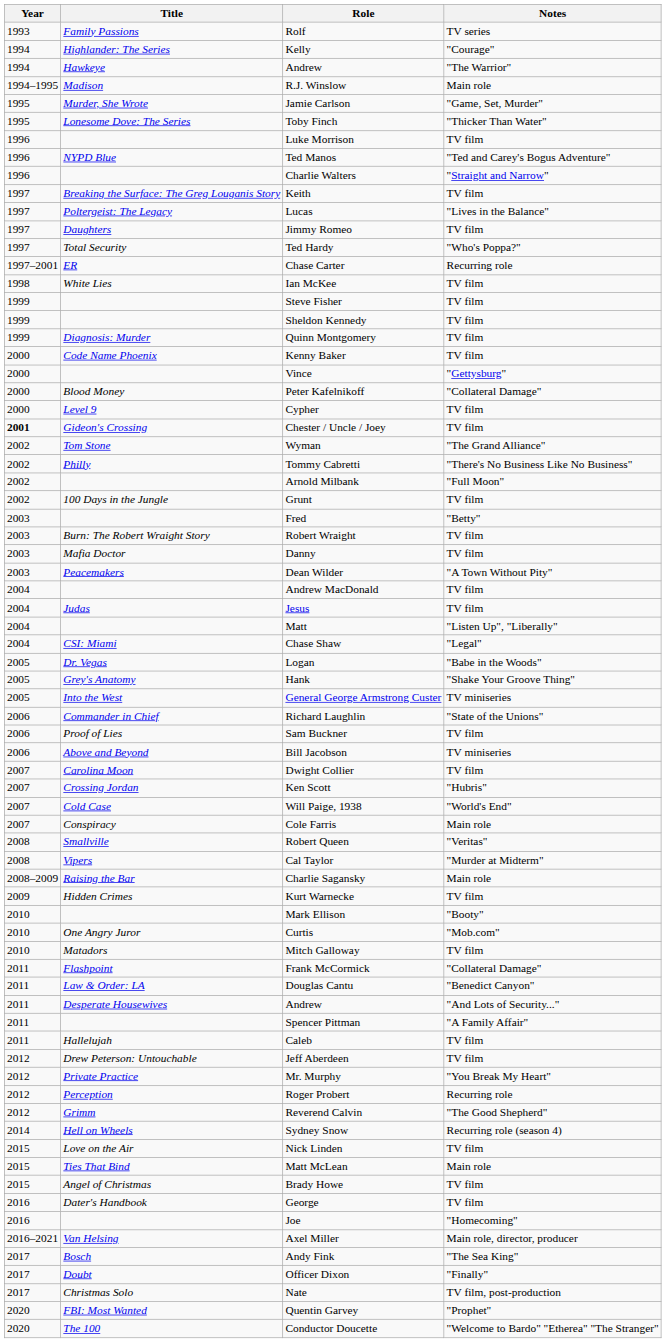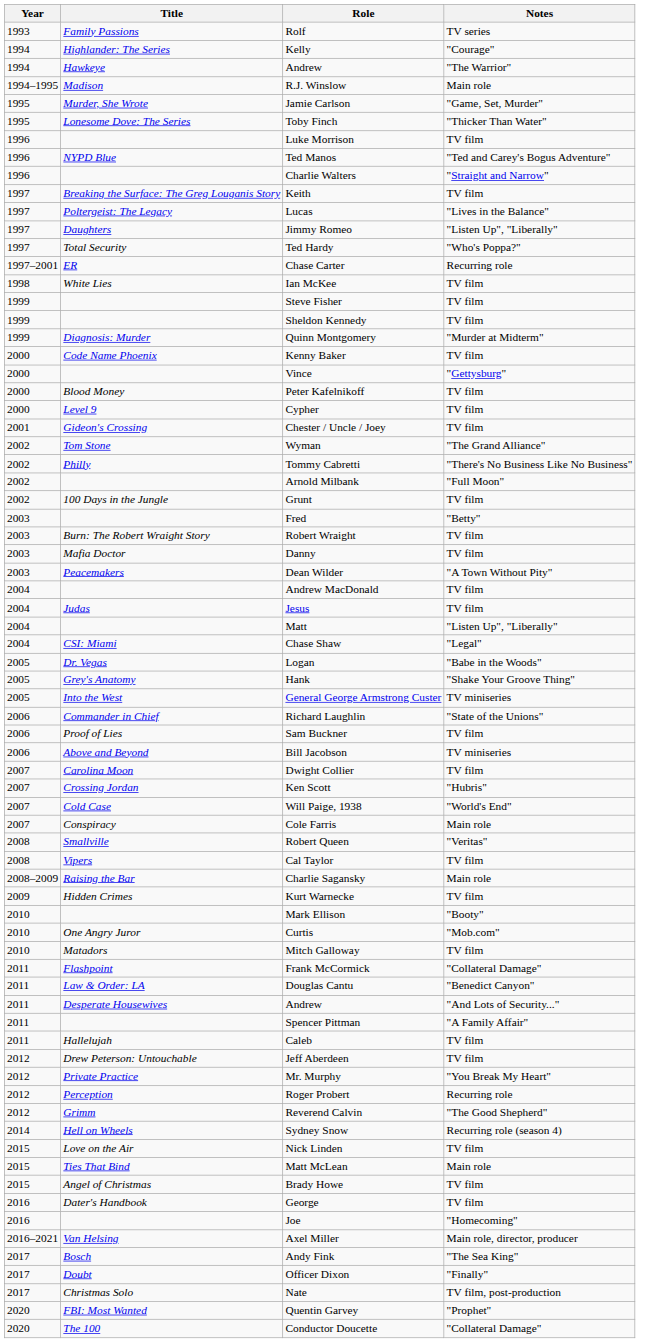 <table class="wikitable sortable">
 <tr>
 <th>Year</th>
 <th>Title</th>
 <th>Role</th>
 <th class="unsortable">Notes</th>
 </tr>
 <tr>
 <td>1993</td>
 <td><em><a href='#'>Family Passions</a></em></td>
 <td>Rolf</td>
 <td>TV series</td>
 </tr>
 <tr>
 <td>1994</td>
 <td><em><a href='#'>Highlander: The Series</a></em></td>
 <td>Kelly</td>
 <td>"Courage"</td>
 </tr>
 <tr>
 <td>1994</td>
 <td><em><a href='#'>Hawkeye</a></em></td>
 <td>Andrew</td>
 <td>"The Warrior"</td>
 </tr>
 <tr>
 <td>1994–1995</td>
 <td><em><a href='#'>Madison</a></em></td>
 <td>R.J. Winslow</td>
 <td>Main role</td>
 </tr>
 <tr>
 <td>1995</td>
 <td><em><a href='#'>Murder, She Wrote</a></em></td>
 <td>Jamie Carlson</td>
 <td>"Game, Set, Murder"</td>
 </tr>
 <tr>
 <td>1995</td>
 <td><em><a href='#'>Lonesome Dove: The Series</a></em></td>
 <td>Toby Finch</td>
 <td>"Thicker Than Water"</td>
 </tr>
 <tr>
 <td>1996</td>
 <td><em></em></td>
 <td>Luke Morrison</td>
 <td>TV film</td>
 </tr>
 <tr>
 <td>1996</td>
 <td><em><a href='#'>NYPD Blue</a></em></td>
 <td>Ted Manos</td>
 <td>"Ted and Carey's Bogus Adventure"</td>
 </tr>
 <tr>
 <td>1996</td>
 <td><em></em></td>
 <td>Charlie Walters</td>
 <td>"<a href='#'>Straight and Narrow</a>"</td>
 </tr>
 <tr>
 <td>1997</td>
 <td><em><a href='#'>Breaking the Surface: The Greg Louganis Story</a></em></td>
 <td>Keith</td>
 <td>TV film</td>
 </tr>
 <tr>
 <td>1997</td>
 <td><em><a href='#'>Poltergeist: The Legacy</a></em></td>
 <td>Lucas</td>
 <td>"Lives in the Balance"</td>
 </tr>
 <tr>
 <td>1997</td>
 <td><em><a href='#'>Daughters</a></em></td>
 <td>Jimmy Romeo</td>
-<td>TV film</td>
+<td>"Listen Up", "Liberally"</td>
 </tr>
 <tr>
 <td>1997</td>
 <td><em>Total Security</em></td>
 <td>Ted Hardy</td>
 <td>"Who's Poppa?"</td>
 </tr>
 <tr>
 <td>1997–2001</td>
 <td><em><a href='#'>ER</a></em></td>
 <td>Chase Carter</td>
 <td>Recurring role</td>
 </tr>
 <tr>
 <td>1998</td>
 <td><em>White Lies</em></td>
 <td>Ian McKee</td>
 <td>TV film</td>
 </tr>
 <tr>
 <td>1999</td>
 <td><em></em></td>
 <td>Steve Fisher</td>
 <td>TV film</td>
 </tr>
 <tr>
 <td>1999</td>
 <td><em></em></td>
 <td>Sheldon Kennedy</td>
 <td>TV film</td>
 </tr>
 <tr>
 <td>1999</td>
 <td><em><a href='#'>Diagnosis: Murder</a></em></td>
 <td>Quinn Montgomery</td>
-<td>TV film</td>
+<td>"Murder at Midterm"</td>
 </tr>
 <tr>
 <td>2000</td>
 <td><em><a href='#'>Code Name Phoenix</a></em></td>
 <td>Kenny Baker</td>
 <td>TV film</td>
 </tr>
 <tr>
 <td>2000</td>
 <td><em></em></td>
 <td>Vince</td>
 <td>"<a href='#'>Gettysburg</a>"</td>
 </tr>
 <tr>
 <td>2000</td>
 <td><em>Blood Money</em></td>
 <td>Peter Kafelnikoff</td>
-<td>"Collateral Damage"</td>
+<td>TV film</td>
 </tr>
 <tr>
 <td>2000</td>
 <td><em><a href='#'>Level 9</a></em></td>
 <td>Cypher</td>
 <td>TV film</td>
 </tr>
 <tr>
-<td><strong>2001</strong></td>
+<td>2001</td>
 <td><em><a href='#'>Gideon's Crossing</a></em></td>
 <td>Chester / Uncle / Joey</td>
 <td>TV film</td>
 </tr>
 <tr>
 <td>2002</td>
 <td><em><a href='#'>Tom Stone</a></em></td>
 <td>Wyman</td>
 <td>"The Grand Alliance"</td>
 </tr>
 <tr>
 <td>2002</td>
 <td><em><a href='#'>Philly</a></em></td>
 <td>Tommy Cabretti</td>
 <td>"There's No Business Like No Business"</td>
 </tr>
 <tr>
 <td>2002</td>
 <td><em></em></td>
 <td>Arnold Milbank</td>
 <td>"Full Moon"</td>
 </tr>
 <tr>
 <td>2002</td>
 <td><em>100 Days in the Jungle</em></td>
 <td>Grunt</td>
 <td>TV film</td>
 </tr>
 <tr>
 <td>2003</td>
 <td><em></em></td>
 <td>Fred</td>
 <td>"Betty"</td>
 </tr>
 <tr>
 <td>2003</td>
 <td><em>Burn: The Robert Wraight Story</em></td>
 <td>Robert Wraight</td>
 <td>TV film</td>
 </tr>
 <tr>
 <td>2003</td>
 <td><em>Mafia Doctor</em></td>
 <td>Danny</td>
 <td>TV film</td>
 </tr>
 <tr>
 <td>2003</td>
 <td><em><a href='#'>Peacemakers</a></em></td>
 <td>Dean Wilder</td>
 <td>"A Town Without Pity"</td>
 </tr>
 <tr>
 <td>2004</td>
 <td><em></em></td>
 <td>Andrew MacDonald</td>
 <td>TV film</td>
 </tr>
 <tr>
 <td>2004</td>
 <td><em><a href='#'>Judas</a></em></td>
 <td><a href='#'>Jesus</a></td>
 <td>TV film</td>
 </tr>
 <tr>
 <td>2004</td>
 <td><em></em></td>
 <td>Matt</td>
 <td>"Listen Up", "Liberally"</td>
 </tr>
 <tr>
 <td>2004</td>
 <td><em><a href='#'>CSI: Miami</a></em></td>
 <td>Chase Shaw</td>
 <td>"Legal"</td>
 </tr>
 <tr>
 <td>2005</td>
 <td><em><a href='#'>Dr. Vegas</a></em></td>
 <td>Logan</td>
 <td>"Babe in the Woods"</td>
 </tr>
 <tr>
 <td>2005</td>
 <td><em><a href='#'>Grey's Anatomy</a></em></td>
 <td>Hank</td>
 <td>"Shake Your Groove Thing"</td>
 </tr>
 <tr>
 <td>2005</td>
 <td><em><a href='#'>Into the West</a></em></td>
 <td><a href='#'>General George Armstrong Custer</a></td>
 <td>TV miniseries</td>
 </tr>
 <tr>
 <td>2006</td>
 <td><em><a href='#'>Commander in Chief</a></em></td>
 <td>Richard Laughlin</td>
 <td>"State of the Unions"</td>
 </tr>
 <tr>
 <td>2006</td>
 <td><em>Proof of Lies</em></td>
 <td>Sam Buckner</td>
 <td>TV film</td>
 </tr>
 <tr>
 <td>2006</td>
 <td><em><a href='#'>Above and Beyond</a></em></td>
 <td>Bill Jacobson</td>
 <td>TV miniseries</td>
 </tr>
 <tr>
 <td>2007</td>
 <td><em><a href='#'>Carolina Moon</a></em></td>
 <td>Dwight Collier</td>
 <td>TV film</td>
 </tr>
 <tr>
 <td>2007</td>
 <td><em><a href='#'>Crossing Jordan</a></em></td>
 <td>Ken Scott</td>
 <td>"Hubris"</td>
 </tr>
 <tr>
 <td>2007</td>
 <td><em><a href='#'>Cold Case</a></em></td>
 <td>Will Paige, 1938</td>
 <td>"World's End"</td>
 </tr>
 <tr>
 <td>2007</td>
 <td><em>Conspiracy</em></td>
 <td>Cole Farris</td>
 <td>Main role</td>
 </tr>
 <tr>
 <td>2008</td>
 <td><em><a href='#'>Smallville</a></em></td>
 <td>Robert Queen</td>
 <td>"Veritas"</td>
 </tr>
 <tr>
 <td>2008</td>
 <td><em><a href='#'>Vipers</a></em></td>
 <td>Cal Taylor</td>
-<td>"Murder at Midterm"</td>
+<td>TV film</td>
 </tr>
 <tr>
 <td>2008–2009</td>
 <td><em><a href='#'>Raising the Bar</a></em></td>
 <td>Charlie Sagansky</td>
 <td>Main role</td>
 </tr>
 <tr>
 <td>2009</td>
 <td><em>Hidden Crimes</em></td>
 <td>Kurt Warnecke</td>
 <td>TV film</td>
 </tr>
 <tr>
 <td>2010</td>
 <td><em></em></td>
 <td>Mark Ellison</td>
 <td>"Booty"</td>
 </tr>
 <tr>
 <td>2010</td>
 <td><em>One Angry Juror</em></td>
 <td>Curtis</td>
 <td>"Mob.com"</td>
 </tr>
 <tr>
 <td>2010</td>
 <td><em>Matadors</em></td>
 <td>Mitch Galloway</td>
 <td>TV film</td>
 </tr>
 <tr>
 <td>2011</td>
 <td><em><a href='#'>Flashpoint</a></em></td>
 <td>Frank McCormick</td>
 <td>"Collateral Damage"</td>
 </tr>
 <tr>
 <td>2011</td>
 <td><em><a href='#'>Law & Order: LA</a></em></td>
 <td>Douglas Cantu</td>
 <td>"Benedict Canyon"</td>
 </tr>
 <tr>
 <td>2011</td>
 <td><em><a href='#'>Desperate Housewives</a></em></td>
 <td>Andrew</td>
 <td>"And Lots of Security..."</td>
 </tr>
 <tr>
 <td>2011</td>
 <td><em></em></td>
 <td>Spencer Pittman</td>
 <td>"A Family Affair"</td>
 </tr>
 <tr>
 <td>2011</td>
 <td><em>Hallelujah</em></td>
 <td>Caleb</td>
 <td>TV film</td>
 </tr>
 <tr>
 <td>2012</td>
 <td><em>Drew Peterson: Untouchable</em></td>
 <td>Jeff Aberdeen</td>
 <td>TV film</td>
 </tr>
 <tr>
 <td>2012</td>
 <td><em><a href='#'>Private Practice</a></em></td>
 <td>Mr. Murphy</td>
 <td>"You Break My Heart"</td>
 </tr>
 <tr>
 <td>2012</td>
 <td><em><a href='#'>Perception</a></em></td>
 <td>Roger Probert</td>
 <td>Recurring role</td>
 </tr>
 <tr>
 <td>2012</td>
 <td><em><a href='#'>Grimm</a></em></td>
 <td>Reverend Calvin</td>
 <td>"The Good Shepherd"</td>
 </tr>
 <tr>
 <td>2014</td>
 <td><em><a href='#'>Hell on Wheels</a></em></td>
 <td>Sydney Snow</td>
 <td>Recurring role (season 4)</td>
 </tr>
 <tr>
 <td>2015</td>
 <td><em>Love on the Air</em></td>
 <td>Nick Linden</td>
 <td>TV film</td>
 </tr>
 <tr>
 <td>2015</td>
 <td><em><a href='#'>Ties That Bind</a></em></td>
 <td>Matt McLean</td>
 <td>Main role</td>
 </tr>
 <tr>
 <td>2015</td>
 <td><em>Angel of Christmas</em></td>
 <td>Brady Howe</td>
 <td>TV film</td>
 </tr>
 <tr>
 <td>2016</td>
 <td><em>Dater's Handbook</em></td>
 <td>George</td>
 <td>TV film</td>
 </tr>
 <tr>
 <td>2016</td>
 <td><em></em></td>
 <td>Joe</td>
 <td>"Homecoming"</td>
 </tr>
 <tr>
 <td>2016–2021</td>
 <td><em><a href='#'>Van Helsing</a></em></td>
 <td>Axel Miller</td>
 <td>Main role, director, producer</td>
 </tr>
 <tr>
 <td>2017</td>
 <td><em><a href='#'>Bosch</a></em></td>
 <td>Andy Fink</td>
 <td>"The Sea King"</td>
 </tr>
 <tr>
 <td>2017</td>
 <td><em><a href='#'>Doubt</a></em></td>
 <td>Officer Dixon</td>
 <td>"Finally"</td>
 </tr>
 <tr>
 <td>2017</td>
 <td><em>Christmas Solo</em></td>
 <td>Nate</td>
 <td>TV film, post-production</td>
 </tr>
 <tr>
 <td>2020</td>
 <td><em><a href='#'>FBI: Most Wanted</a></em></td>
 <td>Quentin Garvey</td>
 <td>"Prophet"</td>
 </tr>
 <tr>
 <td>2020</td>
 <td data-sort-value="100, The"><a href='#'><em>The 100</em></a></td>
 <td>Conductor Doucette</td>
-<td>"Welcome to Bardo" "Etherea" "The Stranger"</td>
+<td>"Collateral Damage"</td>
 </tr>
 </table>
